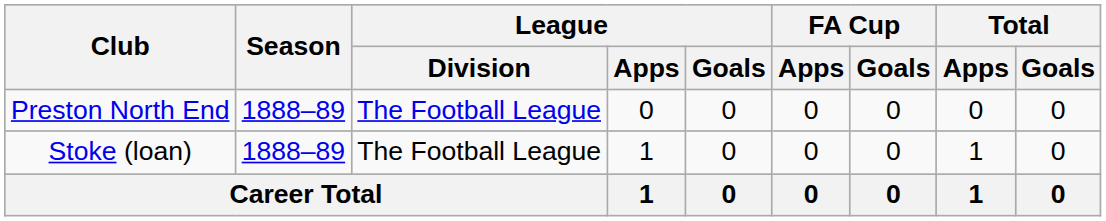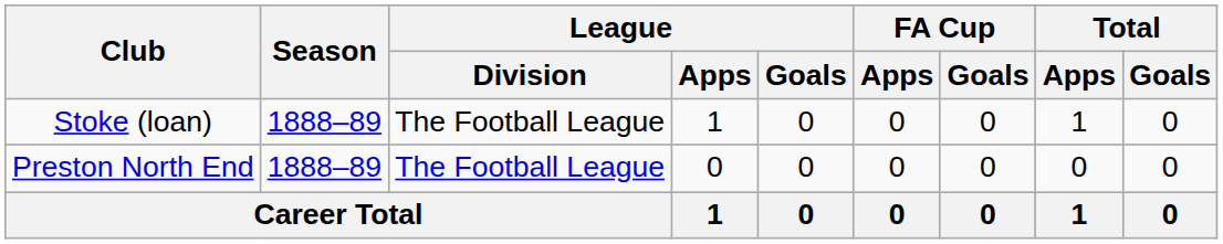 <table class="wikitable" style="text-align: center;">
 <tr>
 <th rowspan="2">Club</th>
 <th rowspan="2">Season</th>
 <th colspan="3">League</th>
 <th colspan="2">FA Cup</th>
 <th colspan="2">Total</th>
 </tr>
 <tr>
 <th>Division</th>
 <th>Apps</th>
 <th>Goals</th>
 <th>Apps</th>
 <th>Goals</th>
 <th>Apps</th>
 <th>Goals</th>
 </tr>
 <tr>
+<td><a href='#'>Stoke</a> (loan)</td>
+<td><a href='#'>1888–89</a></td>
+<td>The Football League</td>
+<td>1</td>
+<td>0</td>
+<td>0</td>
+<td>0</td>
+<td>1</td>
+<td>0</td>
+</tr>
+<tr>
 <td><a href='#'>Preston North End</a></td>
 <td><a href='#'>1888–89</a></td>
 <td><a href='#'>The Football League</a></td>
 <td>0</td>
 <td>0</td>
 <td>0</td>
 <td>0</td>
 <td>0</td>
-<td>0</td>
-</tr>
-<tr>
-<td><a href='#'>Stoke</a> (loan)</td>
-<td><a href='#'>1888–89</a></td>
-<td>The Football League</td>
-<td>1</td>
-<td>0</td>
-<td>0</td>
-<td>0</td>
-<td>1</td>
 <td>0</td>
 </tr>
 <tr>
 <th colspan=3>Career Total</th>
 <th>1</th>
 <th>0</th>
 <th>0</th>
 <th>0</th>
 <th>1</th>
 <th>0</th>
 </tr>
 </table>
